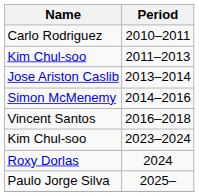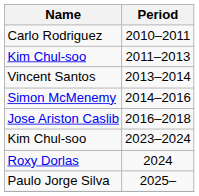 <table class="wikitable">
 <tr>
 <th>Name</th>
 <th>Period</th>
 </tr>
 <tr>
 <td> Carlo Rodriguez</td>
 <td align="center">2010–2011</td>
 </tr>
 <tr>
 <td> <a href='#'>Kim Chul-soo</a></td>
 <td align="center">2011–2013</td>
 </tr>
 <tr>
-<td> <a href='#'>Jose Ariston Caslib</a></td>
+<td> Vincent Santos</td>
 <td align="center">2013–2014</td>
 </tr>
 <tr>
 <td> <a href='#'>Simon McMenemy</a></td>
 <td align="center">2014–2016</td>
 </tr>
 <tr>
-<td> Vincent Santos</td>
+<td> <a href='#'>Jose Ariston Caslib</a></td>
 <td align="center">2016–2018</td>
 </tr>
 <tr>
 <td> Kim Chul-soo</td>
 <td align="center">2023–2024</td>
 </tr>
 <tr>
 <td> <a href='#'>Roxy Dorlas</a></td>
 <td align="center">2024</td>
 </tr>
 <tr>
 <td> Paulo Jorge Silva</td>
 <td align="center">2025–</td>
 </tr>
 <tr>
 </tr>
 </table>
